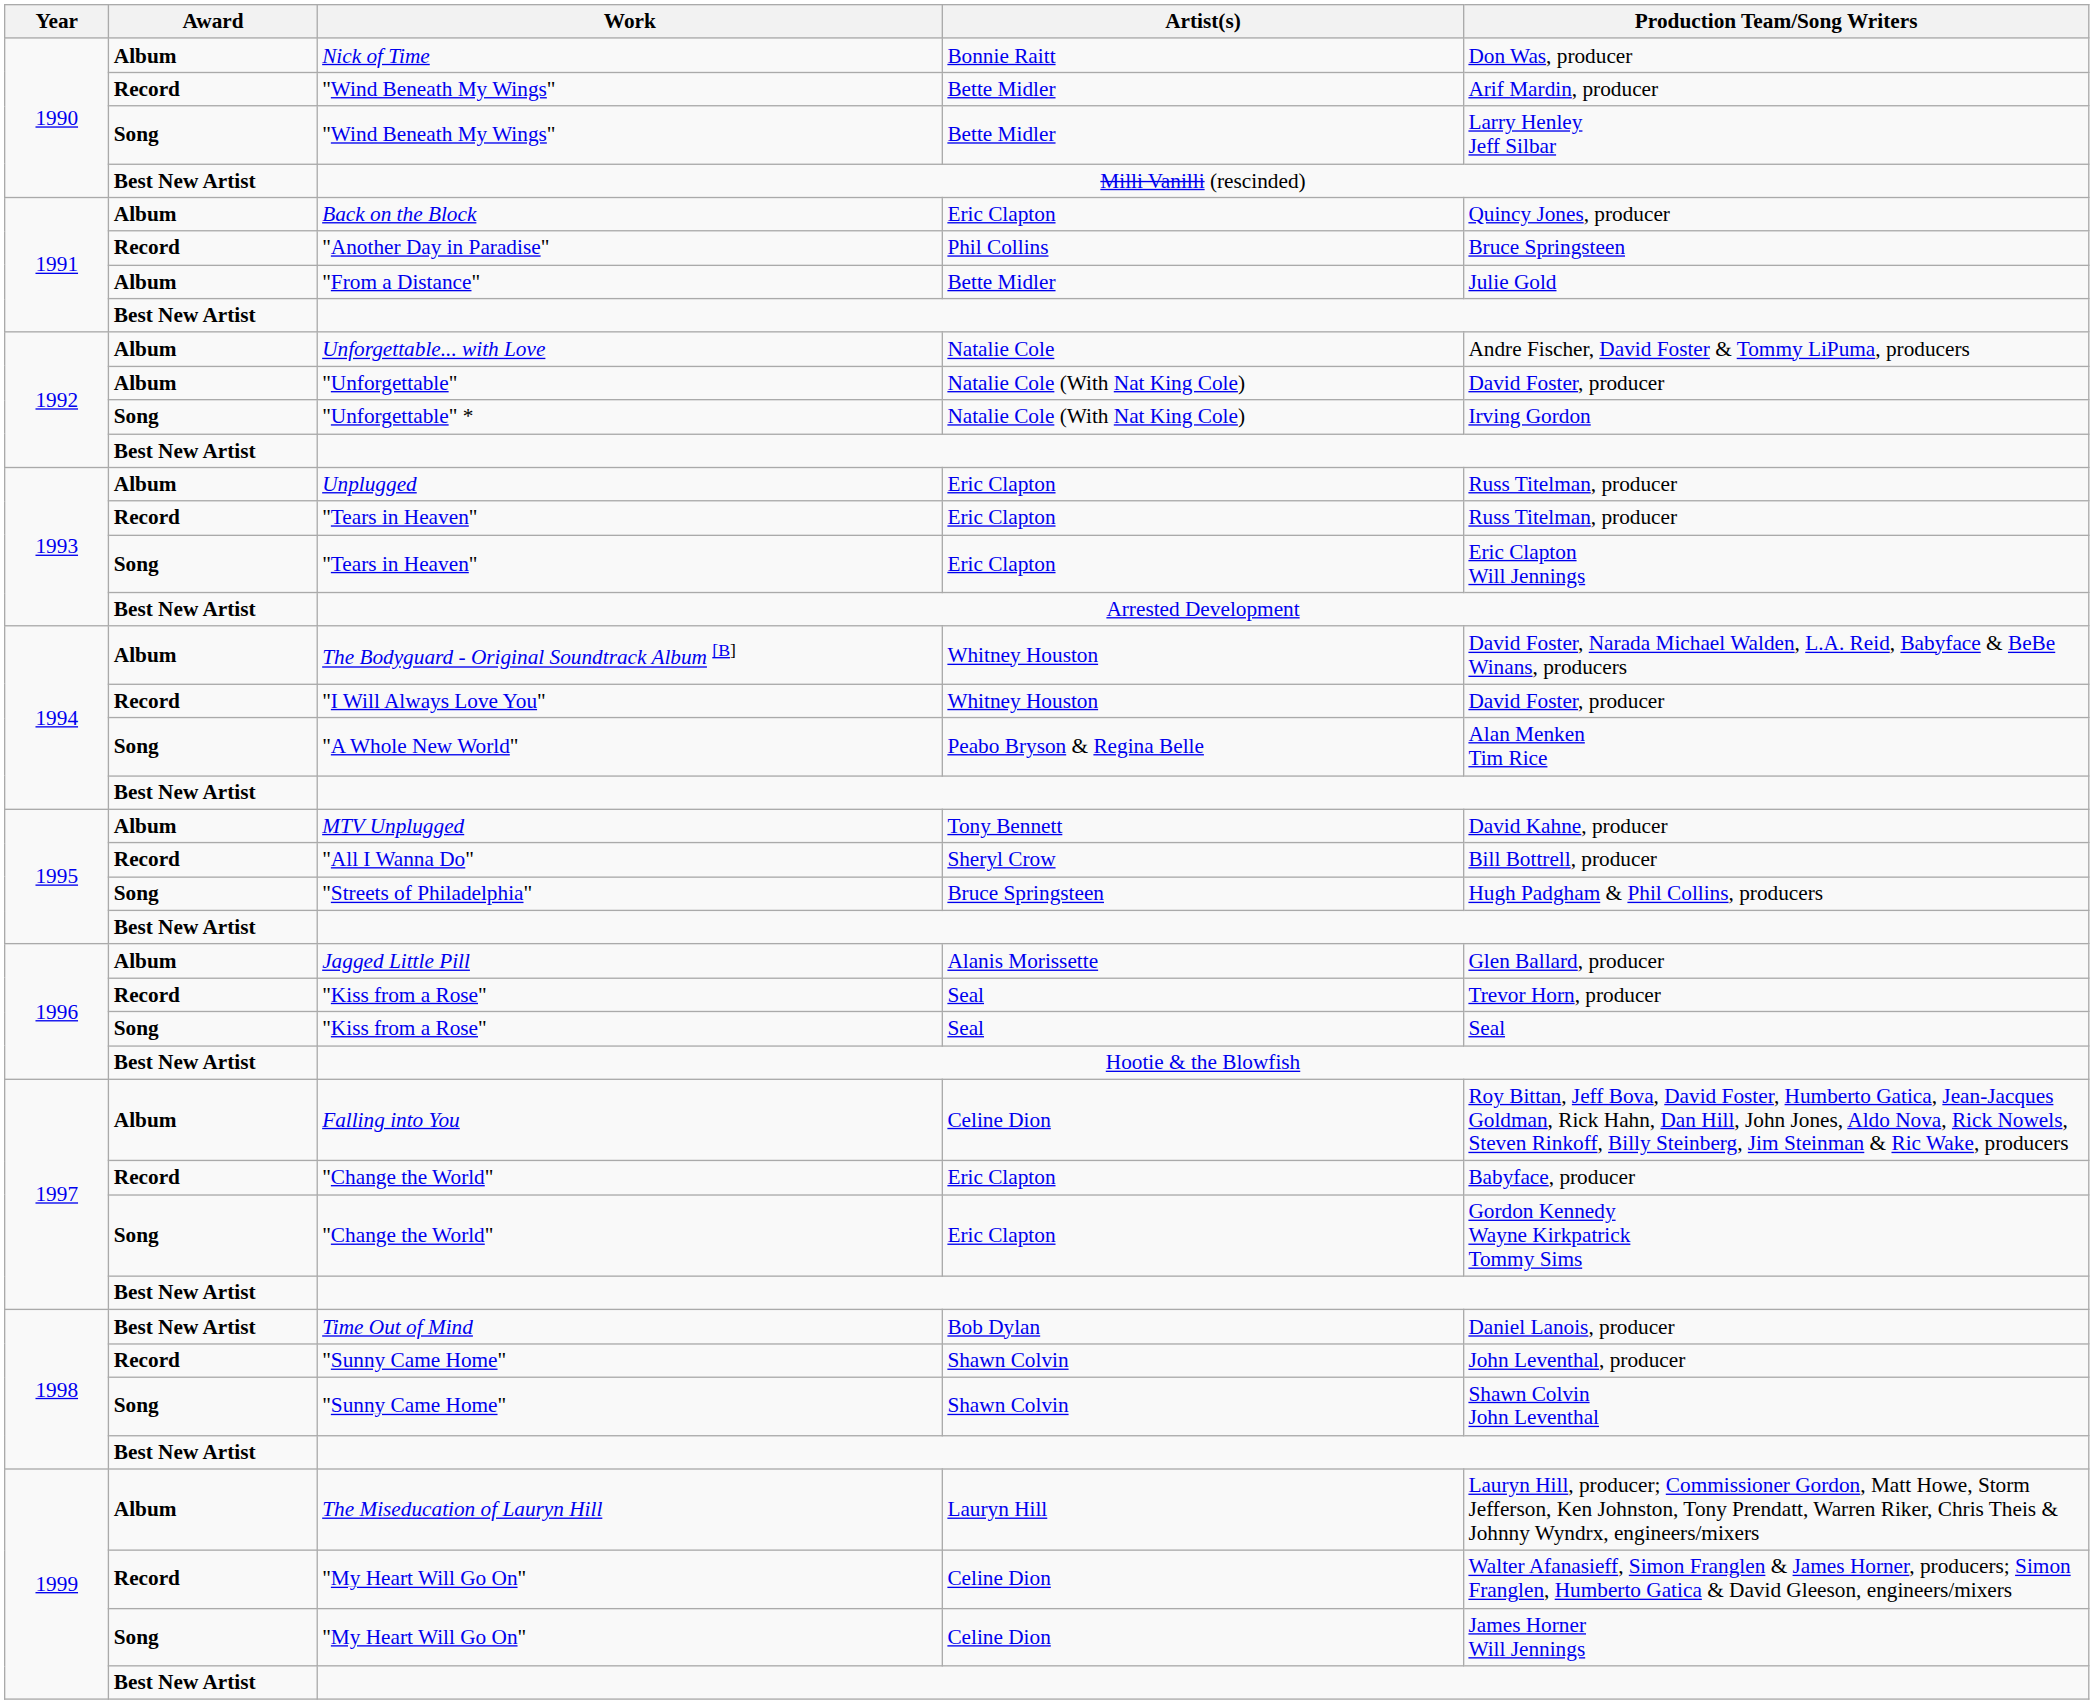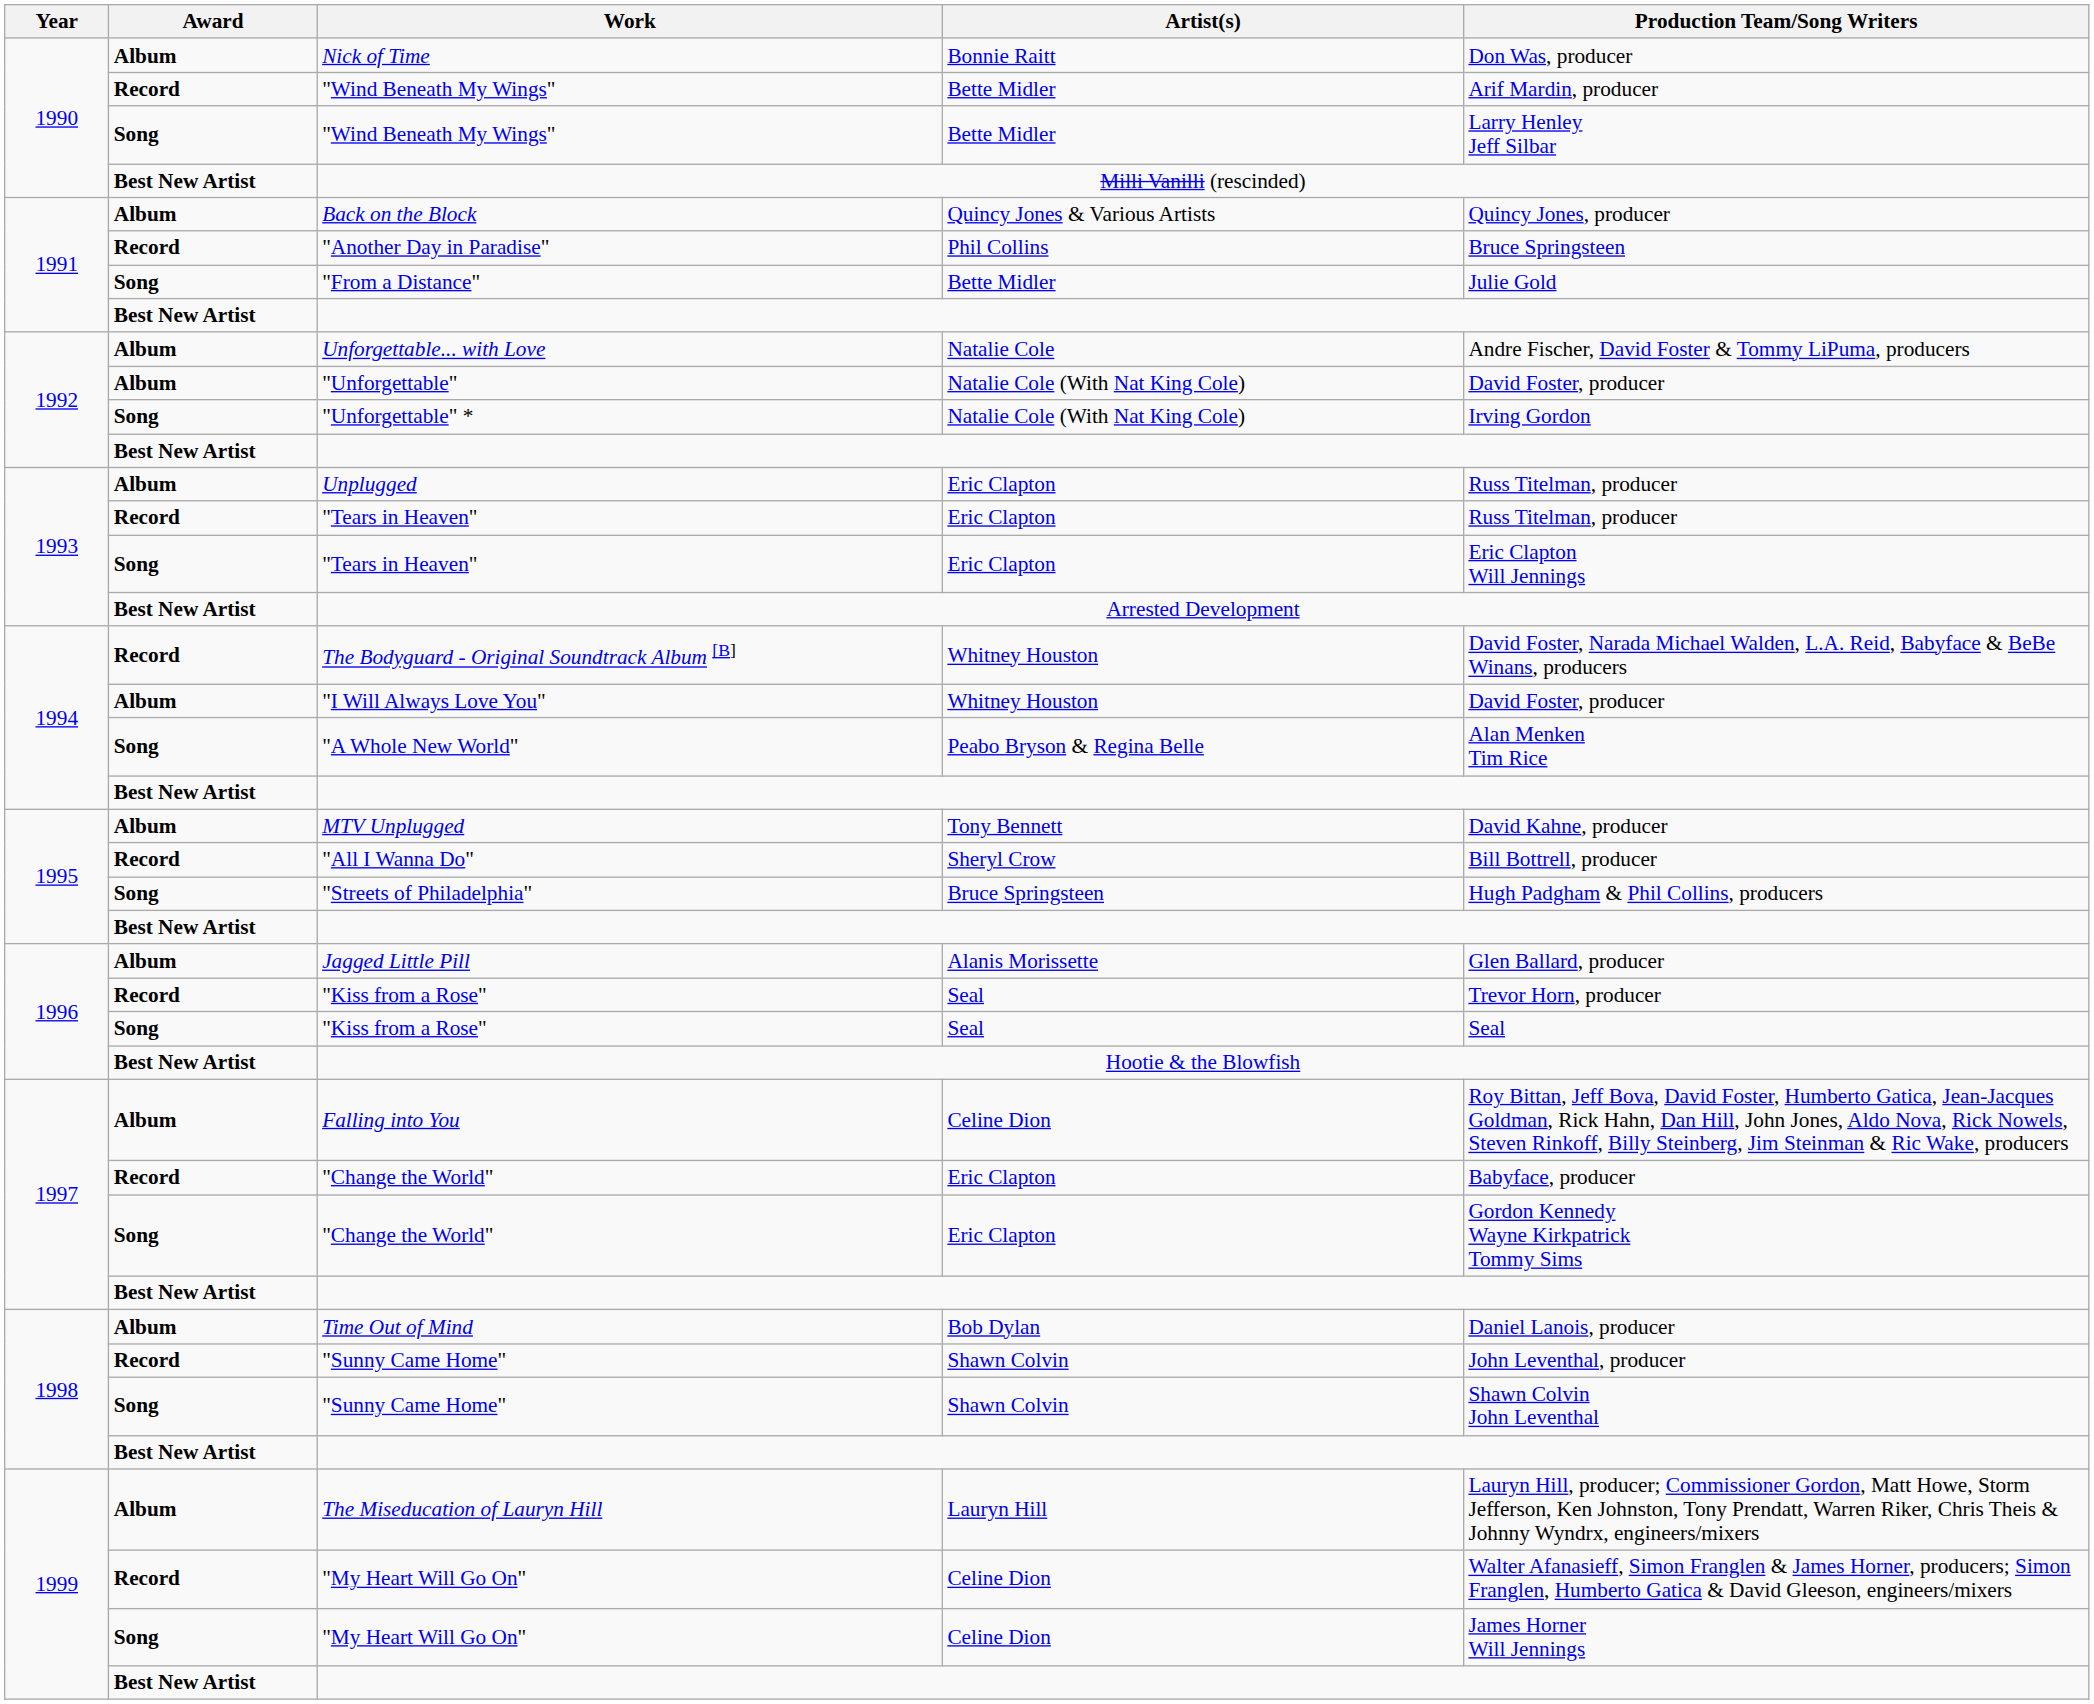 <table class="wikitable">
 <tr>
 <th width="5%">Year</th>
 <th width="10%">Award</th>
 <th width="30%">Work</th>
 <th width="25%">Artist(s)</th>
 <th width="30%">Production Team/Song Writers</th>
 </tr>
 <tr>
 <td rowspan="4" style="text-align:center;"><a href='#'>1990</a><br></td>
 <td><strong>Album</strong></td>
 <td><em><a href='#'>Nick of Time</a></em></td>
 <td><a href='#'>Bonnie Raitt</a></td>
 <td><a href='#'>Don Was</a>, producer</td>
 </tr>
 <tr>
 <td><strong>Record</strong></td>
 <td>"<a href='#'>Wind Beneath My Wings</a>"</td>
 <td><a href='#'>Bette Midler</a></td>
 <td><a href='#'>Arif Mardin</a>, producer</td>
 </tr>
 <tr>
 <td><strong>Song</strong></td>
 <td>"<a href='#'>Wind Beneath My Wings</a>"</td>
 <td><a href='#'>Bette Midler</a></td>
 <td><a href='#'>Larry Henley</a><br><a href='#'>Jeff Silbar</a></td>
 </tr>
 <tr>
 <td><strong>Best New Artist</strong></td>
 <td colspan="3" align="center"><a href='#'><s>Milli Vanilli</s></a> (rescinded)</td>
 </tr>
 <tr>
 <td rowspan="4" style="text-align:center;"><a href='#'>1991</a><br></td>
 <td><strong>Album</strong></td>
 <td><em><a href='#'>Back on the Block</a></em></td>
-<td><a href='#'>Eric Clapton</a></td>
+<td><a href='#'>Quincy Jones</a> & Various Artists</td>
 <td><a href='#'>Quincy Jones</a>, producer</td>
 </tr>
 <tr>
 <td><strong>Record</strong></td>
 <td>"<a href='#'>Another Day in Paradise</a>"</td>
 <td><a href='#'>Phil Collins</a></td>
 <td><a href='#'>Bruce Springsteen</a></td>
 </tr>
 <tr>
-<td><strong>Album</strong></td>
+<td><strong>Song</strong></td>
 <td>"<a href='#'>From a Distance</a>"</td>
 <td><a href='#'>Bette Midler</a></td>
 <td><a href='#'>Julie Gold</a></td>
 </tr>
 <tr>
 <td><strong>Best New Artist</strong></td>
 <td colspan="3" align="center"></td>
 </tr>
 <tr>
 <td rowspan="4" style="text-align:center;"><a href='#'>1992</a><br></td>
 <td><strong>Album</strong></td>
 <td><em><a href='#'>Unforgettable... with Love</a></em></td>
 <td><a href='#'>Natalie Cole</a></td>
 <td>Andre Fischer, <a href='#'>David Foster</a> & <a href='#'>Tommy LiPuma</a>, producers</td>
 </tr>
 <tr>
 <td><strong>Album</strong></td>
 <td>"<a href='#'>Unforgettable</a>"</td>
 <td><a href='#'>Natalie Cole</a> (With <a href='#'>Nat King Cole</a>)</td>
 <td><a href='#'>David Foster</a>, producer</td>
 </tr>
 <tr>
 <td><strong>Song</strong></td>
 <td>"<a href='#'>Unforgettable</a>" *</td>
 <td><a href='#'>Natalie Cole</a> (With <a href='#'>Nat King Cole</a>)</td>
 <td><a href='#'>Irving Gordon</a></td>
 </tr>
 <tr>
 <td><strong>Best New Artist</strong></td>
 <td colspan="3" align="center"></td>
 </tr>
 <tr>
 <td rowspan="4" style="text-align:center;"><a href='#'>1993</a><br></td>
 <td><strong>Album</strong></td>
 <td><em><a href='#'>Unplugged</a></em></td>
 <td><a href='#'>Eric Clapton</a></td>
 <td><a href='#'>Russ Titelman</a>, producer</td>
 </tr>
 <tr>
 <td><strong>Record</strong></td>
 <td>"<a href='#'>Tears in Heaven</a>"</td>
 <td><a href='#'>Eric Clapton</a></td>
 <td><a href='#'>Russ Titelman</a>, producer</td>
 </tr>
 <tr>
 <td><strong>Song</strong></td>
 <td>"<a href='#'>Tears in Heaven</a>"</td>
 <td><a href='#'>Eric Clapton</a></td>
 <td><a href='#'>Eric Clapton</a><br><a href='#'>Will Jennings</a></td>
 </tr>
 <tr>
 <td><strong>Best New Artist</strong></td>
 <td colspan="3" align="center"><a href='#'>Arrested Development</a></td>
 </tr>
 <tr>
 <td rowspan="4" style="text-align:center;"><a href='#'>1994</a><br></td>
-<td><strong>Album</strong></td>
+<td><strong>Record</strong></td>
 <td><em><a href='#'>The Bodyguard - Original Soundtrack Album</a></em> <sup><a href='#'>[B</a>]</sup></td>
 <td><a href='#'>Whitney Houston</a></td>
 <td><a href='#'>David Foster</a>, <a href='#'>Narada Michael Walden</a>, <a href='#'>L.A. Reid</a>, <a href='#'>Babyface</a> & <a href='#'>BeBe Winans</a>, producers</td>
 </tr>
 <tr>
-<td><strong>Record</strong></td>
+<td><strong>Album</strong></td>
 <td>"<a href='#'>I Will Always Love You</a>"</td>
 <td><a href='#'>Whitney Houston</a></td>
 <td><a href='#'>David Foster</a>, producer</td>
 </tr>
 <tr>
 <td><strong>Song</strong></td>
 <td>"<a href='#'>A Whole New World</a>"</td>
 <td><a href='#'>Peabo Bryson</a> & <a href='#'>Regina Belle</a></td>
 <td><a href='#'>Alan Menken</a><br><a href='#'>Tim Rice</a></td>
 </tr>
 <tr>
 <td><strong>Best New Artist</strong></td>
 <td colspan="3" align="center"></td>
 </tr>
 <tr>
 <td rowspan="4" style="text-align:center;"><a href='#'>1995</a><br></td>
 <td><strong>Album</strong></td>
 <td><em><a href='#'>MTV Unplugged</a></em></td>
 <td><a href='#'>Tony Bennett</a></td>
 <td><a href='#'>David Kahne</a>, producer</td>
 </tr>
 <tr>
 <td><strong>Record</strong></td>
 <td>"<a href='#'>All I Wanna Do</a>"</td>
 <td><a href='#'>Sheryl Crow</a></td>
 <td><a href='#'>Bill Bottrell</a>, producer</td>
 </tr>
 <tr>
 <td><strong>Song</strong></td>
 <td>"<a href='#'>Streets of Philadelphia</a>"</td>
 <td><a href='#'>Bruce Springsteen</a></td>
 <td><a href='#'>Hugh Padgham</a> & <a href='#'>Phil Collins</a>, producers</td>
 </tr>
 <tr>
 <td><strong>Best New Artist</strong></td>
 <td colspan="3" align="center"></td>
 </tr>
 <tr>
 <td rowspan="4" style="text-align:center;"><a href='#'>1996</a><br></td>
 <td><strong>Album</strong></td>
 <td><em><a href='#'>Jagged Little Pill</a></em></td>
 <td><a href='#'>Alanis Morissette</a></td>
 <td><a href='#'>Glen Ballard</a>, producer</td>
 </tr>
 <tr>
 <td><strong>Record</strong></td>
 <td>"<a href='#'>Kiss from a Rose</a>"</td>
 <td><a href='#'>Seal</a></td>
 <td><a href='#'>Trevor Horn</a>, producer</td>
 </tr>
 <tr>
 <td><strong>Song</strong></td>
 <td>"<a href='#'>Kiss from a Rose</a>"</td>
 <td><a href='#'>Seal</a></td>
 <td><a href='#'>Seal</a></td>
 </tr>
 <tr>
 <td><strong>Best New Artist</strong></td>
 <td colspan="3" align="center"><a href='#'>Hootie & the Blowfish</a></td>
 </tr>
 <tr>
 <td rowspan="4" style="text-align:center;"><a href='#'>1997</a><br></td>
 <td><strong>Album</strong></td>
 <td><em><a href='#'>Falling into You</a></em></td>
 <td><a href='#'>Celine Dion</a></td>
 <td><a href='#'>Roy Bittan</a>, <a href='#'>Jeff Bova</a>, <a href='#'>David Foster</a>, <a href='#'>Humberto Gatica</a>, <a href='#'>Jean-Jacques Goldman</a>, Rick Hahn, <a href='#'>Dan Hill</a>, John Jones, <a href='#'>Aldo Nova</a>, <a href='#'>Rick Nowels</a>, <a href='#'>Steven Rinkoff</a>, <a href='#'>Billy Steinberg</a>, <a href='#'>Jim Steinman</a> & <a href='#'>Ric Wake</a>, producers</td>
 </tr>
 <tr>
 <td><strong>Record</strong></td>
 <td>"<a href='#'>Change the World</a>"</td>
 <td><a href='#'>Eric Clapton</a></td>
 <td><a href='#'>Babyface</a>, producer</td>
 </tr>
 <tr>
 <td><strong>Song</strong></td>
 <td>"<a href='#'>Change the World</a>"</td>
 <td><a href='#'>Eric Clapton</a></td>
 <td><a href='#'>Gordon Kennedy</a><br><a href='#'>Wayne Kirkpatrick</a><br><a href='#'>Tommy Sims</a></td>
 </tr>
 <tr>
 <td><strong>Best New Artist</strong></td>
 <td colspan="3" align="center"></td>
 </tr>
 <tr>
 <td rowspan="4" style="text-align:center;"><a href='#'>1998</a><br></td>
-<td><strong>Best New Artist</strong></td>
+<td><strong>Album</strong></td>
 <td><em><a href='#'>Time Out of Mind</a></em></td>
 <td><a href='#'>Bob Dylan</a></td>
 <td><a href='#'>Daniel Lanois</a>, producer</td>
 </tr>
 <tr>
 <td><strong>Record</strong></td>
 <td>"<a href='#'>Sunny Came Home</a>"</td>
 <td><a href='#'>Shawn Colvin</a></td>
 <td><a href='#'>John Leventhal</a>, producer</td>
 </tr>
 <tr>
 <td><strong>Song</strong></td>
 <td>"<a href='#'>Sunny Came Home</a>"</td>
 <td><a href='#'>Shawn Colvin</a></td>
 <td><a href='#'>Shawn Colvin</a><br><a href='#'>John Leventhal</a></td>
 </tr>
 <tr>
 <td><strong>Best New Artist</strong></td>
 <td colspan="3" align="center"></td>
 </tr>
 <tr>
 <td rowspan="4" style="text-align:center;"><a href='#'>1999</a><br></td>
 <td><strong>Album</strong></td>
 <td><em><a href='#'>The Miseducation of Lauryn Hill</a></em></td>
 <td><a href='#'>Lauryn Hill</a></td>
 <td><a href='#'>Lauryn Hill</a>, producer; <a href='#'>Commissioner Gordon</a>, Matt Howe, Storm Jefferson, Ken Johnston, Tony Prendatt, Warren Riker, Chris Theis & Johnny Wyndrx, engineers/mixers</td>
 </tr>
 <tr>
 <td><strong>Record</strong></td>
 <td>"<a href='#'>My Heart Will Go On</a>"</td>
 <td><a href='#'>Celine Dion</a></td>
 <td><a href='#'>Walter Afanasieff</a>, <a href='#'>Simon Franglen</a> & <a href='#'>James Horner</a>, producers; <a href='#'>Simon Franglen</a>, <a href='#'>Humberto Gatica</a> & David Gleeson, engineers/mixers</td>
 </tr>
 <tr>
 <td><strong>Song</strong></td>
 <td>"<a href='#'>My Heart Will Go On</a>"</td>
 <td><a href='#'>Celine Dion</a></td>
 <td><a href='#'>James Horner</a><br><a href='#'>Will Jennings</a></td>
 </tr>
 <tr>
 <td><strong>Best New Artist</strong></td>
 <td colspan="3" align="center"></td>
 </tr>
 </table>
